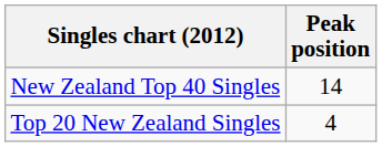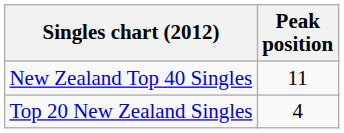 <table class="wikitable">
 <tr>
 <th align="left">Singles chart (2012)</th>
 <th align="left">Peak<br>position</th>
 </tr>
 <tr>
 <td 1align="left"><a href='#'>New Zealand Top 40 Singles</a></td>
-<td style="text-align:center;">14</td>
+<td style="text-align:center;">11</td>
 </tr>
 <tr>
 <td align="left"><a href='#'>Top 20 New Zealand Singles</a></td>
 <td style="text-align:center;">4</td>
 </tr>
 </table>
